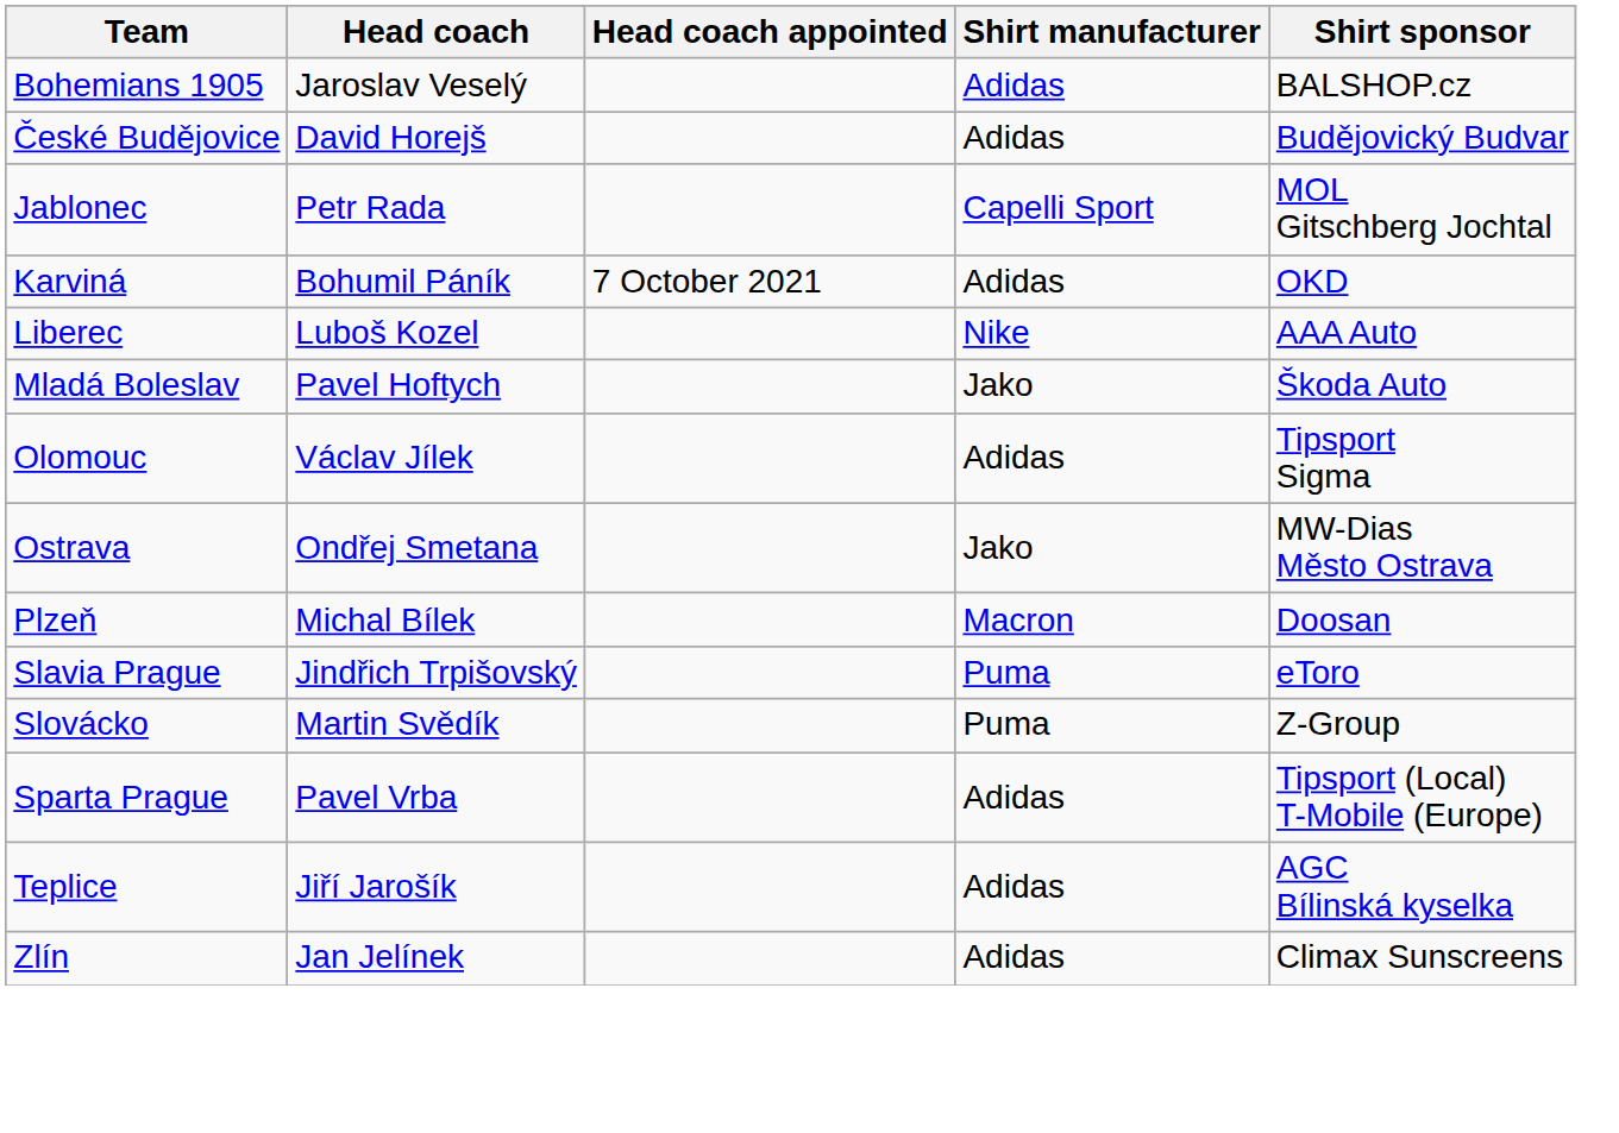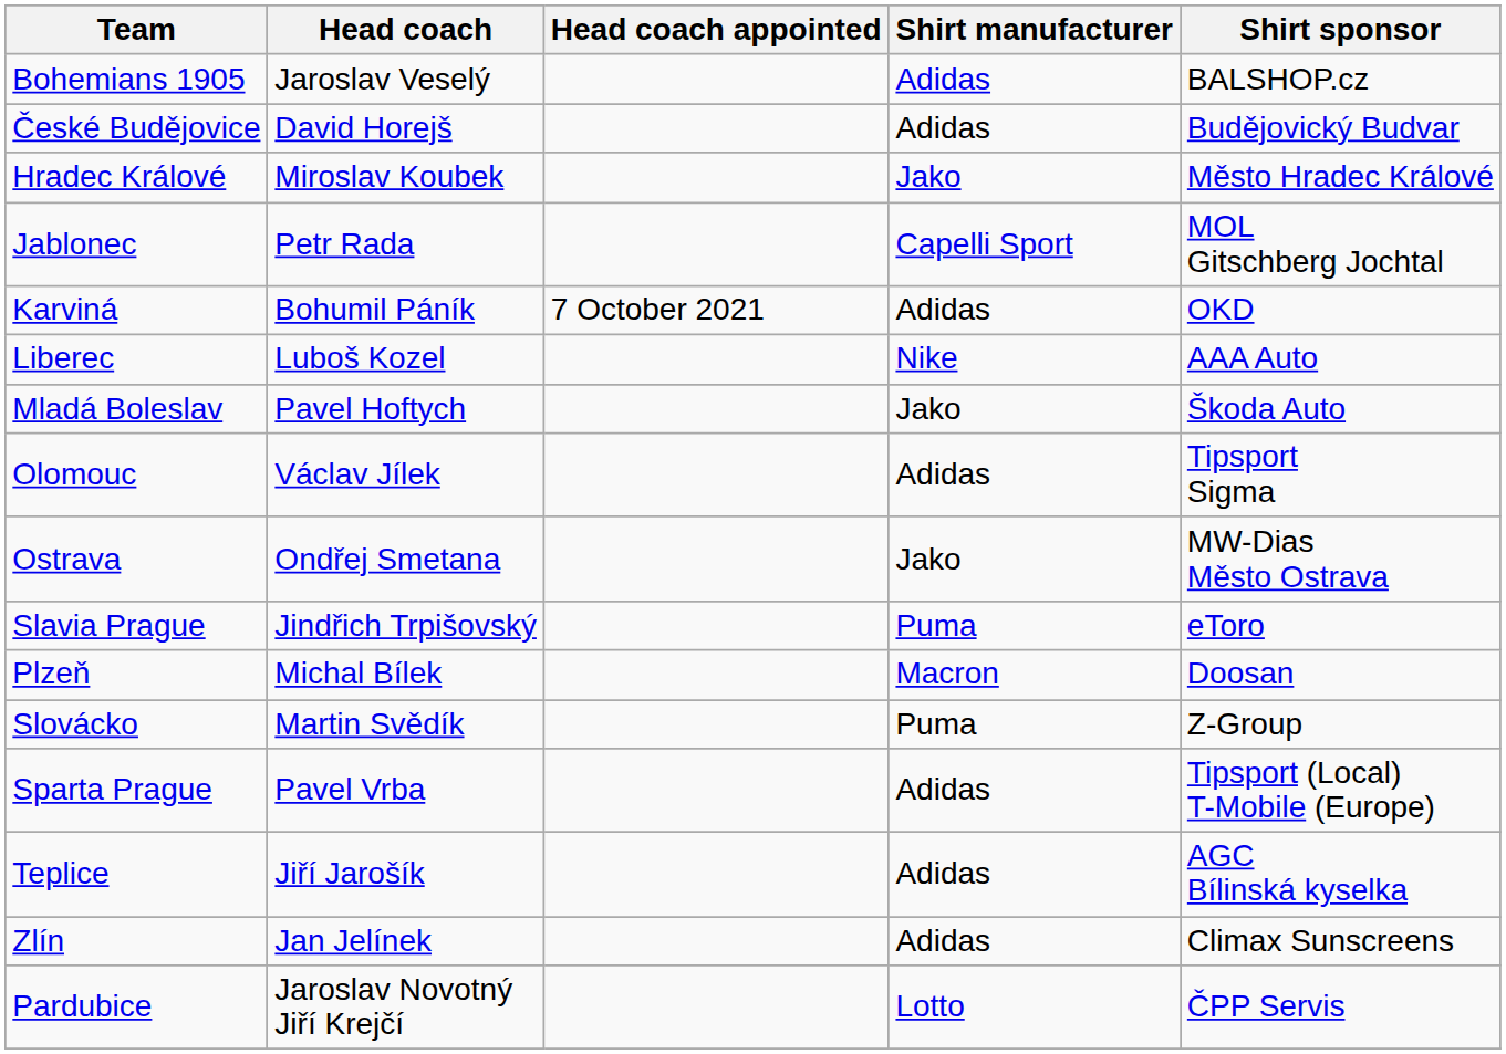 <table class="wikitable sortable" style="text-align:left">
 <tr>
 <th>Team</th>
 <th>Head coach</th>
 <th>Head coach appointed</th>
 <th>Shirt manufacturer</th>
 <th>Shirt sponsor</th>
 </tr>
 <tr>
 <td><a href='#'>Bohemians 1905</a></td>
 <td> Jaroslav Veselý</td>
 <td></td>
 <td><a href='#'>Adidas</a></td>
 <td>BALSHOP.cz</td>
 </tr>
 <tr>
 <td><a href='#'>České Budějovice</a></td>
 <td> <a href='#'>David Horejš</a></td>
 <td></td>
 <td>Adidas</td>
 <td><a href='#'>Budějovický Budvar</a></td>
+</tr>
+<tr>
+<td><a href='#'>Hradec Králové</a></td>
+<td> <a href='#'>Miroslav Koubek</a></td>
+<td></td>
+<td><a href='#'>Jako</a></td>
+<td><a href='#'>Město Hradec Králové</a></td>
 </tr>
 <tr>
 <td><a href='#'>Jablonec</a></td>
 <td> <a href='#'>Petr Rada</a></td>
 <td></td>
 <td><a href='#'>Capelli Sport</a></td>
 <td><a href='#'>MOL</a><br>Gitschberg Jochtal</td>
 </tr>
 <tr>
 <td><a href='#'>Karviná</a></td>
 <td> <a href='#'>Bohumil Páník</a></td>
 <td>7 October 2021</td>
 <td>Adidas</td>
 <td><a href='#'>OKD</a></td>
 </tr>
 <tr>
 <td><a href='#'>Liberec</a></td>
 <td> <a href='#'>Luboš Kozel</a></td>
 <td></td>
 <td><a href='#'>Nike</a></td>
 <td><a href='#'>AAA Auto</a></td>
 </tr>
 <tr>
 <td><a href='#'>Mladá Boleslav</a></td>
 <td> <a href='#'>Pavel Hoftych</a></td>
 <td></td>
 <td>Jako</td>
 <td><a href='#'>Škoda Auto</a></td>
 </tr>
 <tr>
 <td><a href='#'>Olomouc</a></td>
 <td> <a href='#'>Václav Jílek</a></td>
 <td></td>
 <td>Adidas</td>
 <td><a href='#'>Tipsport</a><br>Sigma</td>
 </tr>
 <tr>
 <td><a href='#'>Ostrava</a></td>
 <td> <a href='#'>Ondřej Smetana</a></td>
 <td></td>
 <td>Jako</td>
 <td>MW-Dias<br><a href='#'>Město Ostrava</a></td>
 </tr>
 <tr>
+<td><a href='#'>Slavia Prague</a></td>
+<td> <a href='#'>Jindřich Trpišovský</a></td>
+<td></td>
+<td><a href='#'>Puma</a></td>
+<td><a href='#'>eToro</a></td>
+</tr>
+<tr>
 <td><a href='#'>Plzeň</a></td>
 <td> <a href='#'>Michal Bílek</a></td>
 <td></td>
 <td><a href='#'>Macron</a></td>
 <td><a href='#'>Doosan</a></td>
-</tr>
-<tr>
-<td><a href='#'>Slavia Prague</a></td>
-<td> <a href='#'>Jindřich Trpišovský</a></td>
-<td></td>
-<td><a href='#'>Puma</a></td>
-<td><a href='#'>eToro</a></td>
 </tr>
 <tr>
 <td><a href='#'>Slovácko</a></td>
 <td> <a href='#'>Martin Svědík</a></td>
 <td></td>
 <td>Puma</td>
 <td>Z-Group</td>
 </tr>
 <tr>
 <td><a href='#'>Sparta Prague</a></td>
 <td> <a href='#'>Pavel Vrba</a></td>
 <td></td>
 <td>Adidas</td>
 <td><a href='#'>Tipsport</a> (Local)<br><a href='#'>T-Mobile</a> (Europe)</td>
 </tr>
 <tr>
 <td><a href='#'>Teplice</a></td>
 <td> <a href='#'>Jiří Jarošík</a></td>
 <td></td>
 <td>Adidas</td>
 <td><a href='#'>AGC</a><br><a href='#'>Bílinská kyselka</a></td>
 </tr>
 <tr>
 <td><a href='#'>Zlín</a></td>
 <td> <a href='#'>Jan Jelínek</a></td>
 <td></td>
 <td>Adidas</td>
 <td>Climax Sunscreens</td>
 </tr>
+<tr>
+<td><a href='#'>Pardubice</a></td>
+<td> Jaroslav Novotný<br> Jiří Krejčí</td>
+<td></td>
+<td><a href='#'>Lotto</a></td>
+<td><a href='#'>ČPP Servis</a></td>
+</tr>
 </table>
